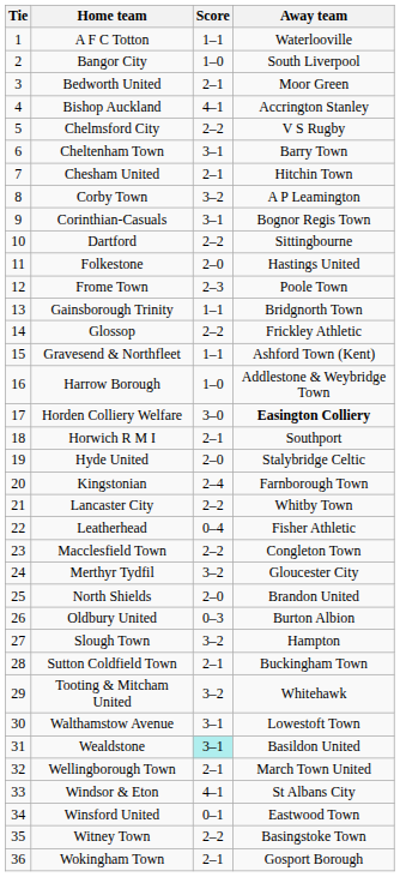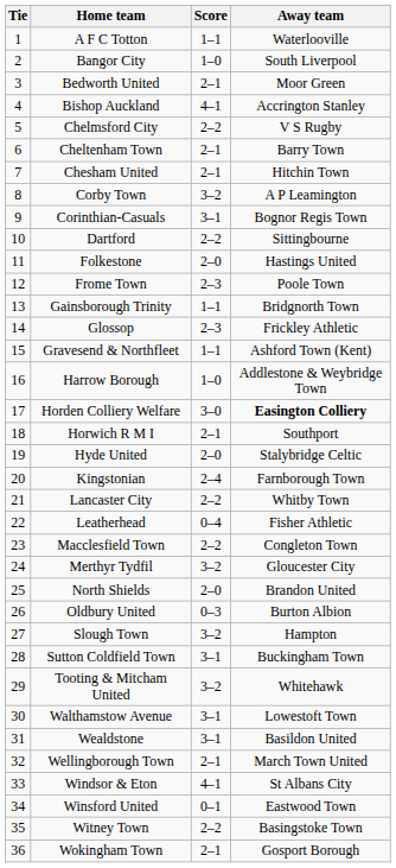 <table class="wikitable" style="text-align:center;">
 <tr>
 <th width=20>Tie</th>
 <th width=175>Home team</th>
 <th width=20>Score</th>
 <th width=175>Away team</th>
 </tr>
 <tr>
 <td>1</td>
 <td>A F C Totton</td>
 <td>1–1</td>
 <td>Waterlooville</td>
 </tr>
 <tr>
 <td>2</td>
 <td>Bangor City</td>
 <td>1–0</td>
 <td>South Liverpool</td>
 </tr>
 <tr>
 <td>3</td>
 <td>Bedworth United</td>
 <td>2–1</td>
 <td>Moor Green</td>
 </tr>
 <tr>
 <td>4</td>
 <td>Bishop Auckland</td>
 <td>4–1</td>
 <td>Accrington Stanley</td>
 </tr>
 <tr>
 <td>5</td>
 <td>Chelmsford City</td>
 <td>2–2</td>
 <td>V S Rugby</td>
 </tr>
 <tr>
 <td>6</td>
 <td>Cheltenham Town</td>
-<td>3–1</td>
+<td>2–1</td>
 <td>Barry Town</td>
 </tr>
 <tr>
 <td>7</td>
 <td>Chesham United</td>
 <td>2–1</td>
 <td>Hitchin Town</td>
 </tr>
 <tr>
 <td>8</td>
 <td>Corby Town</td>
 <td>3–2</td>
 <td>A P Leamington</td>
 </tr>
 <tr>
 <td>9</td>
 <td>Corinthian-Casuals</td>
 <td>3–1</td>
 <td>Bognor Regis Town</td>
 </tr>
 <tr>
 <td>10</td>
 <td>Dartford</td>
 <td>2–2</td>
 <td>Sittingbourne</td>
 </tr>
 <tr>
 <td>11</td>
 <td>Folkestone</td>
 <td>2–0</td>
 <td>Hastings United</td>
 </tr>
 <tr>
 <td>12</td>
 <td>Frome Town</td>
 <td>2–3</td>
 <td>Poole Town</td>
 </tr>
 <tr>
 <td>13</td>
 <td>Gainsborough Trinity</td>
 <td>1–1</td>
 <td>Bridgnorth Town</td>
 </tr>
 <tr>
 <td>14</td>
 <td>Glossop</td>
-<td>2–2</td>
+<td>2–3</td>
 <td>Frickley Athletic</td>
 </tr>
 <tr>
 <td>15</td>
 <td>Gravesend & Northfleet</td>
 <td>1–1</td>
 <td>Ashford Town (Kent)</td>
 </tr>
 <tr>
 <td>16</td>
 <td>Harrow Borough</td>
 <td>1–0</td>
 <td>Addlestone & Weybridge Town</td>
 </tr>
 <tr>
 <td>17</td>
 <td>Horden Colliery Welfare</td>
 <td>3–0</td>
 <td><strong>Easington Colliery</strong></td>
 </tr>
 <tr>
 <td>18</td>
 <td>Horwich R M I</td>
 <td>2–1</td>
 <td>Southport</td>
 </tr>
 <tr>
 <td>19</td>
 <td>Hyde United</td>
 <td>2–0</td>
 <td>Stalybridge Celtic</td>
 </tr>
 <tr>
 <td>20</td>
 <td>Kingstonian</td>
 <td>2–4</td>
 <td>Farnborough Town</td>
 </tr>
 <tr>
 <td>21</td>
 <td>Lancaster City</td>
 <td>2–2</td>
 <td>Whitby Town</td>
 </tr>
 <tr>
 <td>22</td>
 <td>Leatherhead</td>
 <td>0–4</td>
 <td>Fisher Athletic</td>
 </tr>
 <tr>
 <td>23</td>
 <td>Macclesfield Town</td>
 <td>2–2</td>
 <td>Congleton Town</td>
 </tr>
 <tr>
 <td>24</td>
 <td>Merthyr Tydfil</td>
 <td>3–2</td>
 <td>Gloucester City</td>
 </tr>
 <tr>
 <td>25</td>
 <td>North Shields</td>
 <td>2–0</td>
 <td>Brandon United</td>
 </tr>
 <tr>
 <td>26</td>
 <td>Oldbury United</td>
 <td>0–3</td>
 <td>Burton Albion</td>
 </tr>
 <tr>
 <td>27</td>
 <td>Slough Town</td>
 <td>3–2</td>
 <td>Hampton</td>
 </tr>
 <tr>
 <td>28</td>
 <td>Sutton Coldfield Town</td>
-<td>2–1</td>
+<td>3–1</td>
 <td>Buckingham Town</td>
 </tr>
 <tr>
 <td>29</td>
 <td>Tooting & Mitcham United</td>
 <td>3–2</td>
 <td>Whitehawk</td>
 </tr>
 <tr>
 <td>30</td>
 <td>Walthamstow Avenue</td>
 <td>3–1</td>
 <td>Lowestoft Town</td>
 </tr>
 <tr>
 <td>31</td>
 <td>Wealdstone</td>
-<td style="background: paleturquoise;">3–1</td>
+<td>3–1</td>
 <td>Basildon United</td>
 </tr>
 <tr>
 <td>32</td>
 <td>Wellingborough Town</td>
 <td>2–1</td>
 <td>March Town United</td>
 </tr>
 <tr>
 <td>33</td>
 <td>Windsor & Eton</td>
 <td>4–1</td>
 <td>St Albans City</td>
 </tr>
 <tr>
 <td>34</td>
 <td>Winsford United</td>
 <td>0–1</td>
 <td>Eastwood Town</td>
 </tr>
 <tr>
 <td>35</td>
 <td>Witney Town</td>
 <td>2–2</td>
 <td>Basingstoke Town</td>
 </tr>
 <tr>
 <td>36</td>
 <td>Wokingham Town</td>
 <td>2–1</td>
 <td>Gosport Borough</td>
 </tr>
 </table>
